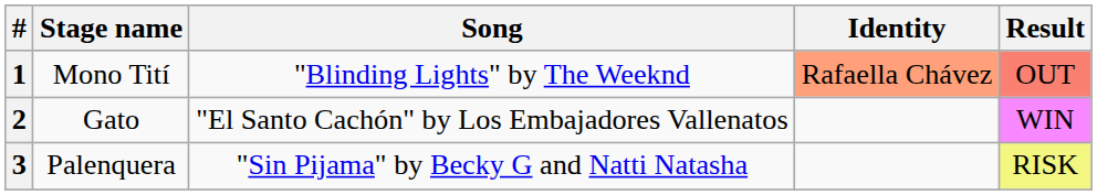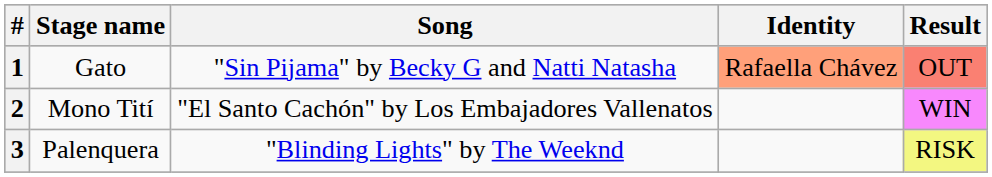 <table class="wikitable plainrowheaders" style="text-align: center">
 <tr>
 <th>#</th>
 <th>Stage name</th>
 <th>Song</th>
 <th>Identity</th>
 <th>Result</th>
 </tr>
 <tr>
 <th>1</th>
-<td>Mono Tití</td>
-<td>"<a href='#'>Blinding Lights</a>" by <a href='#'>The Weeknd</a></td>
+<td>Gato</td>
+<td>"<a href='#'>Sin Pijama</a>" by <a href='#'>Becky G</a> and <a href='#'>Natti Natasha</a></td>
 <td style="background: lightsalmon;">Rafaella Chávez</td>
 <td bgcolor=salmon>OUT</td>
 </tr>
 <tr>
 <th>2</th>
-<td>Gato</td>
+<td>Mono Tití</td>
 <td>"El Santo Cachón" by Los Embajadores Vallenatos</td>
 <td></td>
 <td bgcolor=#F888FD>WIN</td>
 </tr>
 <tr>
 <th>3</th>
 <td>Palenquera</td>
-<td>"<a href='#'>Sin Pijama</a>" by <a href='#'>Becky G</a> and <a href='#'>Natti Natasha</a></td>
+<td>"<a href='#'>Blinding Lights</a>" by <a href='#'>The Weeknd</a></td>
 <td></td>
 <td bgcolor=#F3F781>RISK</td>
 </tr>
 </table>
